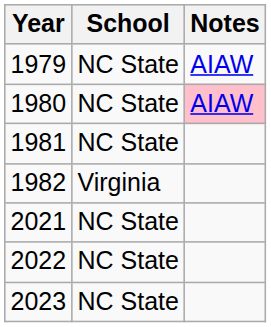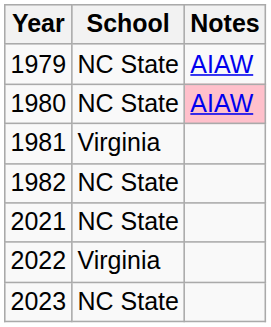 <table class="wikitable">
 <tr>
 <th>Year</th>
 <th>School</th>
 <th>Notes</th>
 </tr>
 <tr>
 <td>1979</td>
 <td>NC State</td>
 <td><a href='#'>AIAW</a></td>
 </tr>
 <tr>
 <td>1980</td>
 <td>NC State</td>
 <td style="background: pink;"><a href='#'>AIAW</a></td>
 </tr>
 <tr>
 <td>1981</td>
-<td>NC State</td>
+<td>Virginia</td>
 <td></td>
 </tr>
 <tr>
 <td>1982</td>
-<td>Virginia</td>
+<td>NC State</td>
 <td></td>
 </tr>
 <tr>
 <td>2021</td>
 <td>NC State</td>
 <td></td>
 </tr>
 <tr>
 <td>2022</td>
-<td>NC State</td>
+<td>Virginia</td>
 <td></td>
 </tr>
 <tr>
 <td>2023</td>
 <td>NC State</td>
 <td></td>
 </tr>
 </table>
